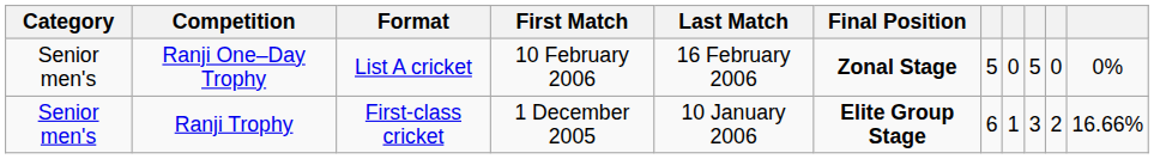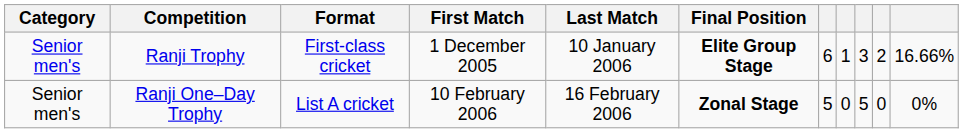 <table class="wikitable sortable" style="text-align: center;">
 <tr>
 <th class="unsortable">Category</th>
 <th>Competition</th>
 <th>Format</th>
 <th>First Match</th>
 <th>Last Match</th>
 <th>Final Position</th>
 <th></th>
 <th></th>
 <th></th>
 <th></th>
 <th></th>
 </tr>
 <tr>
+<td><a href='#'>Senior men's</a></td>
+<td><a href='#'>Ranji Trophy</a></td>
+<td><a href='#'>First-class cricket</a></td>
+<td>1 December 2005</td>
+<td>10 January 2006</td>
+<td><strong>Elite Group Stage</strong></td>
+<td>6</td>
+<td>1</td>
+<td>3</td>
+<td>2</td>
+<td>16.66%</td>
+</tr>
+<tr>
 <td>Senior men's</td>
 <td><a href='#'>Ranji One–Day Trophy</a></td>
 <td><a href='#'>List A cricket</a></td>
 <td>10 February 2006</td>
 <td>16 February 2006</td>
 <td><strong>Zonal Stage</strong></td>
 <td>5</td>
 <td>0</td>
 <td>5</td>
 <td>0</td>
 <td>0%</td>
 </tr>
-<tr>
-<td><a href='#'>Senior men's</a></td>
-<td><a href='#'>Ranji Trophy</a></td>
-<td><a href='#'>First-class cricket</a></td>
-<td>1 December 2005</td>
-<td>10 January 2006</td>
-<td><strong>Elite Group Stage</strong></td>
-<td>6</td>
-<td>1</td>
-<td>3</td>
-<td>2</td>
-<td>16.66%</td>
-</tr>
 </table>
